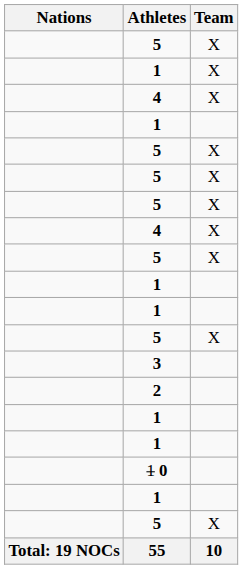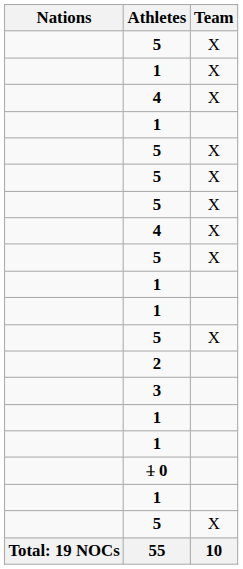 <table class="wikitable sortable" style="text-align:center;">
 <tr>
 <th>Nations</th>
 <th>Athletes</th>
 <th>Team</th>
 </tr>
 <tr>
 <td align="left"></td>
 <td><strong>5</strong></td>
 <td>X</td>
 </tr>
 <tr>
 <td align="left"></td>
 <td><strong>1</strong></td>
 <td>X</td>
 </tr>
 <tr>
 <td align="left"></td>
 <td><strong>4</strong></td>
 <td>X</td>
 </tr>
 <tr>
 <td align="left"></td>
 <td><strong>1</strong></td>
 <td></td>
 </tr>
 <tr>
 <td align="left"></td>
 <td><strong>5</strong></td>
 <td>X</td>
 </tr>
 <tr>
 <td align="left"></td>
 <td><strong>5</strong></td>
 <td>X</td>
 </tr>
 <tr>
 <td align="left"></td>
 <td><strong>5</strong></td>
 <td>X</td>
 </tr>
 <tr>
 <td align="left"></td>
 <td><strong>4</strong></td>
 <td>X</td>
 </tr>
 <tr>
 <td align="left"></td>
 <td><strong>5</strong></td>
 <td>X</td>
 </tr>
 <tr>
 <td align="left"></td>
 <td><strong>1</strong></td>
 <td></td>
 </tr>
 <tr>
 <td align="left"></td>
 <td><strong>1</strong></td>
 <td></td>
 </tr>
 <tr>
 <td align="left"></td>
 <td><strong>5</strong></td>
 <td>X</td>
 </tr>
 <tr>
 <td align="left"></td>
-<td><strong>3</strong></td>
+<td><strong>2</strong></td>
 <td></td>
 </tr>
 <tr>
 <td align="left"></td>
-<td><strong>2</strong></td>
+<td><strong>3</strong></td>
 <td></td>
 </tr>
 <tr>
 <td align="left"></td>
 <td><strong>1</strong></td>
 <td></td>
 </tr>
 <tr>
 <td align="left"></td>
 <td><strong>1</strong></td>
 <td></td>
 </tr>
 <tr>
 <td align="left"></td>
 <td><s>1</s> <strong>0</strong></td>
 <td></td>
 </tr>
 <tr>
 <td align="left"></td>
 <td><strong>1</strong></td>
 <td></td>
 </tr>
 <tr>
 <td align="left"></td>
 <td><strong>5</strong></td>
 <td>X</td>
 </tr>
 <tr>
 <th>Total: 19 NOCs</th>
 <th>55</th>
 <th>10</th>
 </tr>
 </table>
